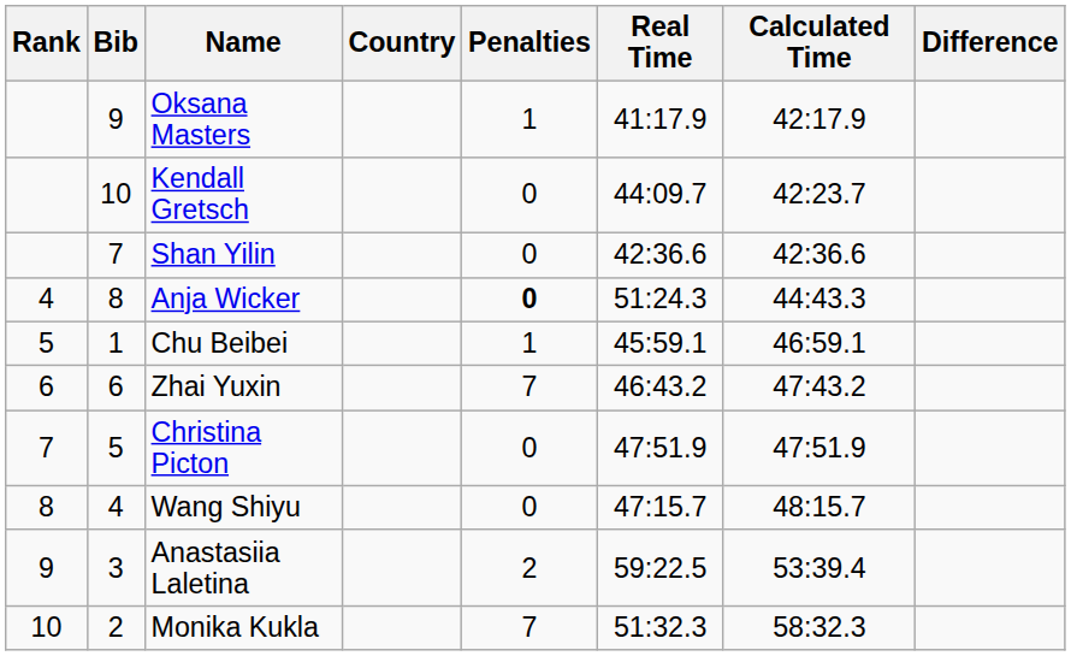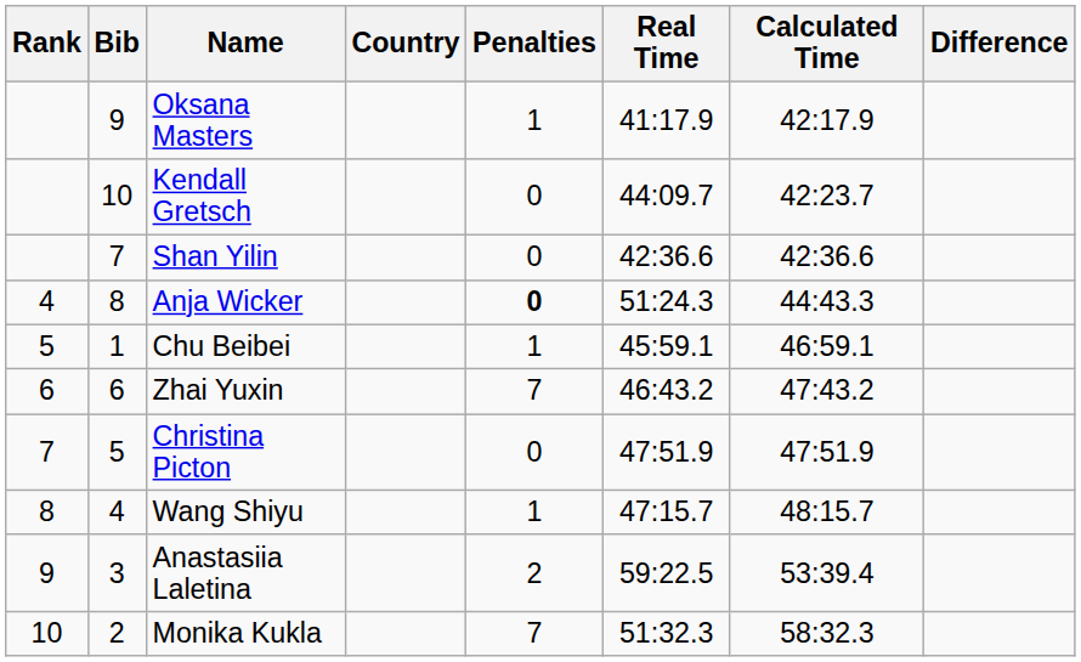 <table class="wikitable sortable" style="text-align:center">
 <tr>
 <th>Rank</th>
 <th>Bib</th>
 <th>Name</th>
 <th>Country</th>
 <th>Penalties</th>
 <th>Real Time</th>
 <th>Calculated Time</th>
 <th>Difference</th>
 </tr>
 <tr>
 <td></td>
 <td>9</td>
 <td align="left"><a href='#'>Oksana Masters</a></td>
 <td align="left"></td>
 <td>1</td>
 <td>41:17.9</td>
 <td>42:17.9</td>
 <td></td>
 </tr>
 <tr>
 <td></td>
 <td>10</td>
 <td align="left"><a href='#'>Kendall Gretsch</a></td>
 <td align="left"></td>
 <td>0</td>
 <td>44:09.7</td>
 <td>42:23.7</td>
 <td></td>
 </tr>
 <tr>
 <td></td>
 <td>7</td>
 <td align="left"><a href='#'>Shan Yilin</a></td>
 <td align="left"></td>
 <td>0</td>
 <td>42:36.6</td>
 <td>42:36.6</td>
 <td></td>
 </tr>
 <tr>
 <td>4</td>
 <td>8</td>
 <td align="left"><a href='#'>Anja Wicker</a></td>
 <td align="left"></td>
 <td><strong>0</strong></td>
 <td>51:24.3</td>
 <td>44:43.3</td>
 <td></td>
 </tr>
 <tr>
 <td>5</td>
 <td>1</td>
 <td align="left">Chu Beibei</td>
 <td align="left"></td>
 <td>1</td>
 <td>45:59.1</td>
 <td>46:59.1</td>
 <td></td>
 </tr>
 <tr>
 <td>6</td>
 <td>6</td>
 <td align="left">Zhai Yuxin</td>
 <td align="left"></td>
 <td>7</td>
 <td>46:43.2</td>
 <td>47:43.2</td>
 <td></td>
 </tr>
 <tr>
 <td>7</td>
 <td>5</td>
 <td align="left"><a href='#'>Christina Picton</a></td>
 <td align="left"></td>
 <td>0</td>
 <td>47:51.9</td>
 <td>47:51.9</td>
 <td></td>
 </tr>
 <tr>
 <td>8</td>
 <td>4</td>
 <td align="left">Wang Shiyu</td>
 <td align="left"></td>
-<td>0</td>
+<td>1</td>
 <td>47:15.7</td>
 <td>48:15.7</td>
 <td></td>
 </tr>
 <tr>
 <td>9</td>
 <td>3</td>
 <td align="left">Anastasiia Laletina</td>
 <td align="left"></td>
 <td>2</td>
 <td>59:22.5</td>
 <td>53:39.4</td>
 <td></td>
 </tr>
 <tr>
 <td>10</td>
 <td>2</td>
 <td align="left">Monika Kukla</td>
 <td align="left"></td>
 <td>7</td>
 <td>51:32.3</td>
 <td>58:32.3</td>
 <td></td>
 </tr>
 </table>
